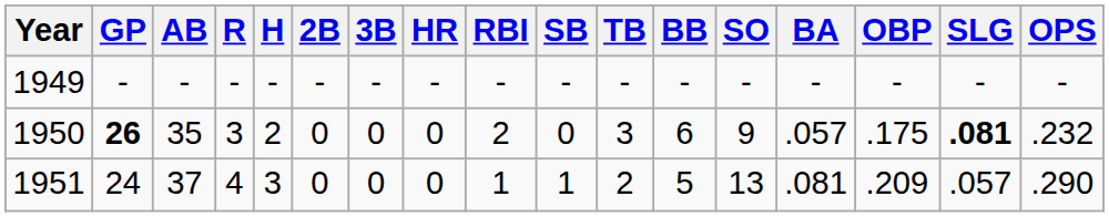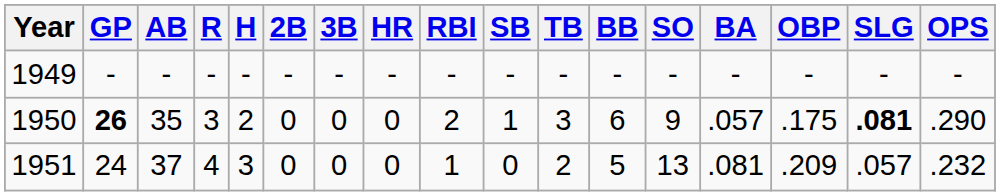 <table class="wikitable">
 <tr>
 <th>Year</th>
 <th><a href='#'>GP</a></th>
 <th><a href='#'>AB</a></th>
 <th><a href='#'>R</a></th>
 <th><a href='#'>H</a></th>
 <th><a href='#'>2B</a></th>
 <th><a href='#'>3B</a></th>
 <th><a href='#'>HR</a></th>
 <th><a href='#'>RBI</a></th>
 <th><a href='#'>SB</a></th>
 <th><a href='#'>TB</a></th>
 <th><a href='#'>BB</a></th>
 <th><a href='#'>SO</a></th>
 <th><a href='#'>BA</a></th>
 <th><a href='#'>OBP</a></th>
 <th><a href='#'>SLG</a></th>
 <th><a href='#'>OPS</a></th>
 </tr>
 <tr align=center>
 <td>1949</td>
 <td>-</td>
 <td>-</td>
 <td>-</td>
 <td>-</td>
 <td>-</td>
 <td>-</td>
 <td>-</td>
 <td>-</td>
 <td>-</td>
 <td>-</td>
 <td>-</td>
 <td>-</td>
 <td>-</td>
 <td>-</td>
 <td>-</td>
 <td>-</td>
 </tr>
 <tr align=center>
 <td>1950</td>
 <td><strong>26</strong></td>
 <td>35</td>
 <td>3</td>
 <td>2</td>
 <td>0</td>
 <td>0</td>
 <td>0</td>
 <td>2</td>
-<td>0</td>
+<td>1</td>
 <td>3</td>
 <td>6</td>
 <td>9</td>
 <td>.057</td>
 <td>.175</td>
 <td><strong>.081</strong></td>
-<td>.232</td>
+<td>.290</td>
 </tr>
 <tr align=center>
 <td>1951</td>
 <td>24</td>
 <td>37</td>
 <td>4</td>
 <td>3</td>
 <td>0</td>
 <td>0</td>
 <td>0</td>
 <td>1</td>
-<td>1</td>
+<td>0</td>
 <td>2</td>
 <td>5</td>
 <td>13</td>
 <td>.081</td>
 <td>.209</td>
 <td>.057</td>
-<td>.290</td>
+<td>.232</td>
 </tr>
 </table>
